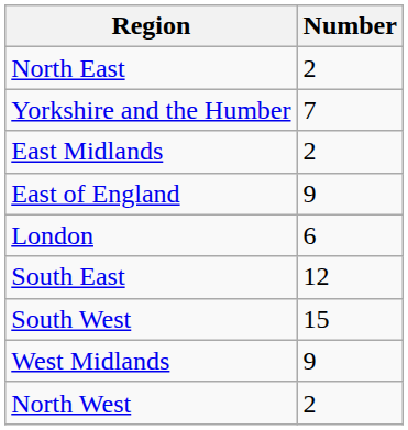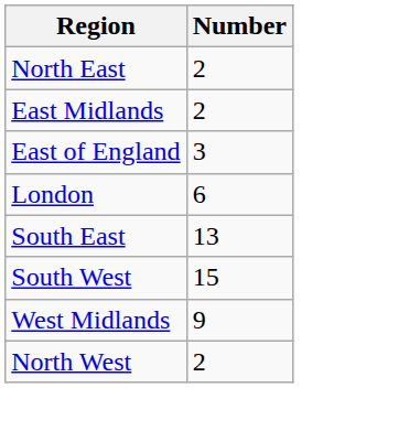 <table class="wikitable">
 <tr>
 <th>Region</th>
 <th>Number</th>
 </tr>
 <tr>
 <td><a href='#'>North East</a></td>
 <td>2</td>
 </tr>
 <tr>
-<td><a href='#'>Yorkshire and the Humber</a></td>
-<td>7</td>
-</tr>
-<tr>
 <td><a href='#'>East Midlands</a></td>
 <td>2</td>
 </tr>
 <tr>
 <td><a href='#'>East of England</a></td>
-<td>9</td>
+<td>3</td>
 </tr>
 <tr>
 <td><a href='#'>London</a></td>
 <td>6</td>
 </tr>
 <tr>
 <td><a href='#'>South East</a></td>
-<td>12</td>
+<td>13</td>
 </tr>
 <tr>
 <td><a href='#'>South West</a></td>
 <td>15</td>
 </tr>
 <tr>
 <td><a href='#'>West Midlands</a></td>
 <td>9</td>
 </tr>
 <tr>
 <td><a href='#'>North West</a></td>
 <td>2</td>
 </tr>
 </table>
